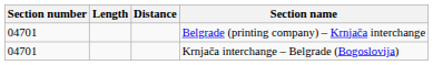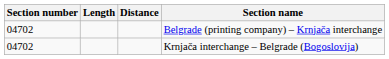 <table class="wikitable">
 <tr>
 <th>Section number</th>
 <th>Length</th>
 <th>Distance</th>
 <th>Section name</th>
 </tr>
 <tr>
-<td>04701</td>
+<td>04702</td>
 <td></td>
 <td></td>
 <td><a href='#'>Belgrade</a> (printing company) – <a href='#'>Krnjača</a> interchange</td>
 </tr>
 <tr>
-<td>04701</td>
+<td>04702</td>
 <td></td>
 <td></td>
 <td>Krnjača interchange – Belgrade (<a href='#'>Bogoslovija</a>)</td>
 </tr>
 </table>
